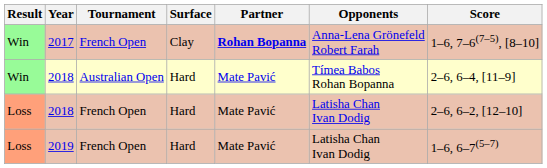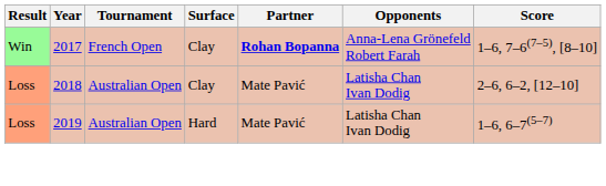 <table class="sortable wikitable">
 <tr>
 <th>Result</th>
 <th>Year</th>
 <th>Tournament</th>
 <th>Surface</th>
 <th>Partner</th>
 <th>Opponents</th>
 <th class="unsortable">Score</th>
 </tr>
 <tr style="background:#ebc2af;">
 <td style="background:#98fb98;">Win</td>
 <td><a href='#'>2017</a></td>
 <td><a href='#'>French Open</a></td>
 <td>Clay</td>
 <td><strong> <a href='#'>Rohan Bopanna</a></strong></td>
 <td> <a href='#'>Anna-Lena Grönefeld</a> <br>  <a href='#'>Robert Farah</a></td>
 <td>1–6, 7–6<sup>(7–5)</sup>, [8–10]</td>
 </tr>
-<tr style="background:#ffc;">
-<td style="background:#98fb98;">Win</td>
-<td><a href='#'>2018</a></td>
-<td><a href='#'>Australian Open</a></td>
-<td>Hard</td>
-<td> <a href='#'>Mate Pavić</a></td>
-<td> <a href='#'>Tímea Babos</a> <br>  Rohan Bopanna</td>
-<td>2–6, 6–4, [11–9]</td>
-</tr>
 <tr style="background:#ebc2af;">
 <td style="background:#ffa07a;">Loss</td>
 <td><a href='#'>2018</a></td>
-<td>French Open</td>
-<td>Hard</td>
+<td><a href='#'>Australian Open</a></td>
+<td>Clay</td>
 <td> Mate Pavić</td>
 <td> <a href='#'>Latisha Chan</a> <br>  <a href='#'>Ivan Dodig</a></td>
 <td>2–6, 6–2, [12–10]</td>
 </tr>
 <tr style="background:#ebc2af;">
 <td style="background:#ffa07a;">Loss</td>
 <td><a href='#'>2019</a></td>
-<td>French Open</td>
+<td><a href='#'>Australian Open</a></td>
 <td>Hard</td>
 <td> Mate Pavić</td>
 <td> Latisha Chan <br>  Ivan Dodig</td>
 <td>1–6, 6–7<sup>(5–7)</sup></td>
 </tr>
 </table>
